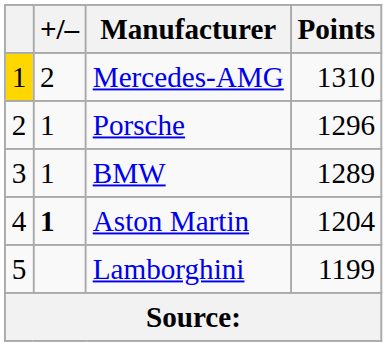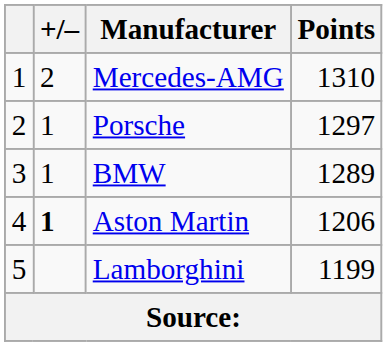 <table class="wikitable" style="font-size: 95%;">
 <tr>
 <th scope="col"></th>
 <th scope="col">+/–</th>
 <th scope="col">Manufacturer</th>
 <th scope="col">Points</th>
 </tr>
 <tr>
-<td align=center style="background: gold;">1</td>
+<td align=center>1</td>
 <td align="left"> 2</td>
 <td> <a href='#'>Mercedes-AMG</a></td>
 <td align=right>1310</td>
 </tr>
 <tr>
 <td align=center>2</td>
 <td align="left"> 1</td>
 <td> <a href='#'>Porsche</a></td>
-<td align=right>1296</td>
+<td align=right>1297</td>
 </tr>
 <tr>
 <td align=center>3</td>
 <td align="left"> 1</td>
 <td> <a href='#'>BMW</a></td>
 <td align=right>1289</td>
 </tr>
 <tr>
 <td align=center>4</td>
 <td align="left"><strong> 1</strong></td>
 <td> <a href='#'>Aston Martin</a></td>
-<td align=right>1204</td>
+<td align=right>1206</td>
 </tr>
 <tr>
 <td align=center>5</td>
 <td align="left"></td>
 <td> <a href='#'>Lamborghini</a></td>
 <td align=right>1199</td>
 </tr>
 <tr>
 <th colspan=5>Source:</th>
 </tr>
 </table>
